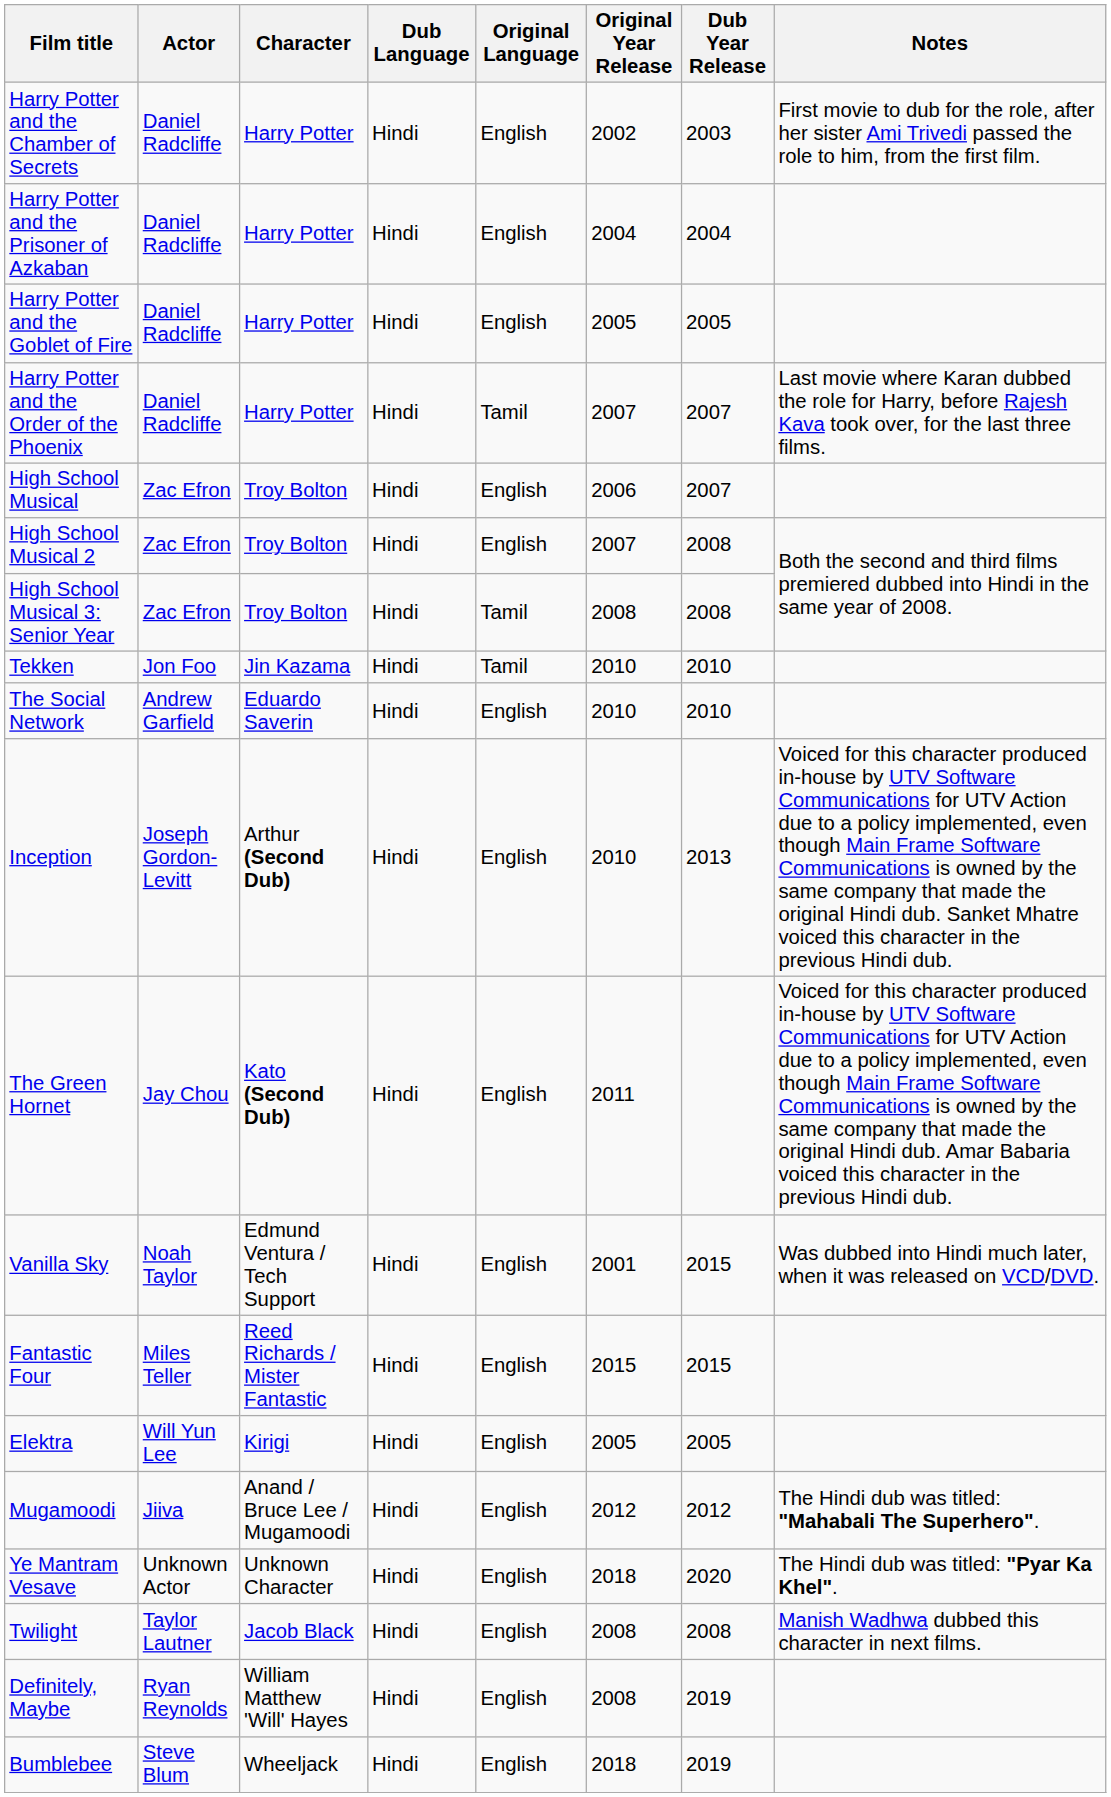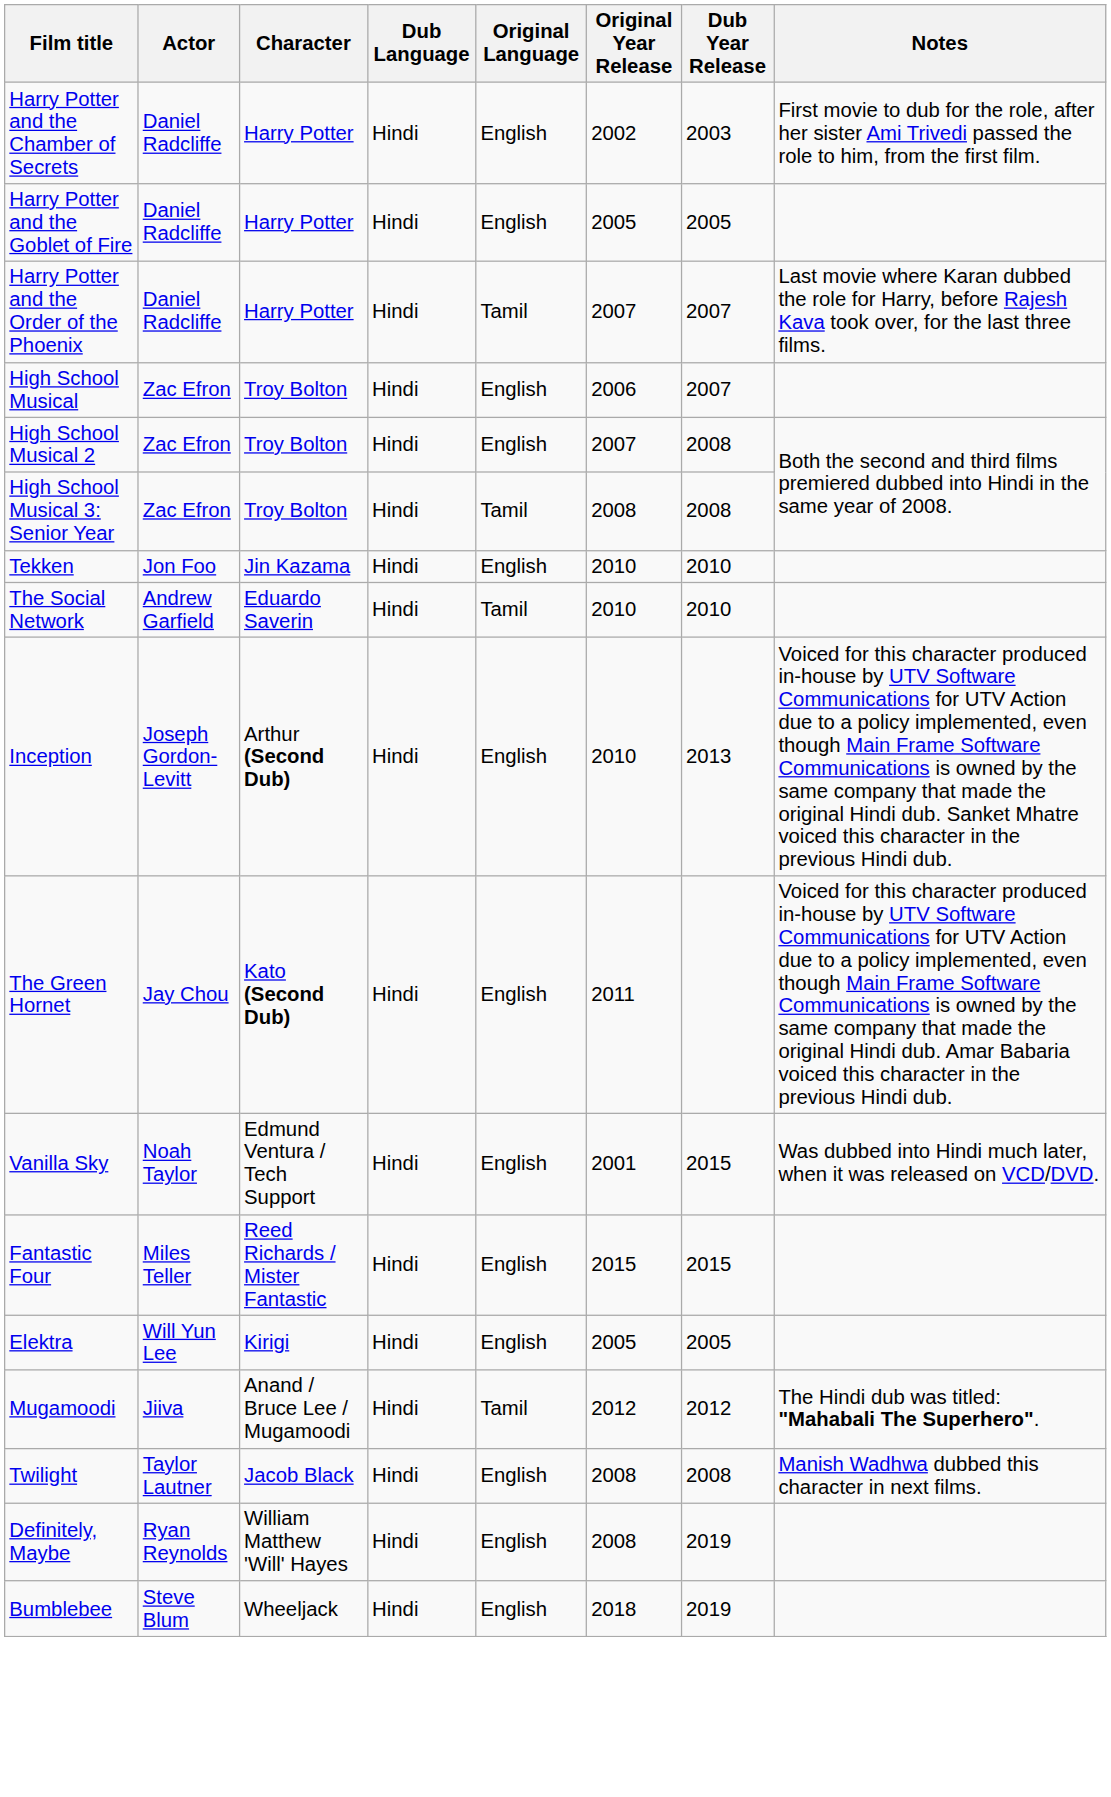 <table class="wikitable">
 <tr>
 <th>Film title</th>
 <th>Actor</th>
 <th>Character</th>
 <th>Dub Language</th>
 <th>Original Language</th>
 <th>Original Year Release</th>
 <th>Dub Year Release</th>
 <th>Notes</th>
 </tr>
 <tr>
 <td><a href='#'>Harry Potter and the Chamber of Secrets</a></td>
 <td><a href='#'>Daniel Radcliffe</a></td>
 <td><a href='#'>Harry Potter</a></td>
 <td>Hindi</td>
 <td>English</td>
 <td>2002</td>
 <td>2003</td>
 <td>First movie to dub for the role, after her sister <a href='#'>Ami Trivedi</a> passed the role to him, from the first film.</td>
-</tr>
-<tr>
-<td><a href='#'>Harry Potter and the Prisoner of Azkaban</a></td>
-<td><a href='#'>Daniel Radcliffe</a></td>
-<td><a href='#'>Harry Potter</a></td>
-<td>Hindi</td>
-<td>English</td>
-<td>2004</td>
-<td>2004</td>
-<td></td>
 </tr>
 <tr>
 <td><a href='#'>Harry Potter and the Goblet of Fire</a></td>
 <td><a href='#'>Daniel Radcliffe</a></td>
 <td><a href='#'>Harry Potter</a></td>
 <td>Hindi</td>
 <td>English</td>
 <td>2005</td>
 <td>2005</td>
 <td></td>
 </tr>
 <tr>
 <td><a href='#'>Harry Potter and the Order of the Phoenix</a></td>
 <td><a href='#'>Daniel Radcliffe</a></td>
 <td><a href='#'>Harry Potter</a></td>
 <td>Hindi</td>
 <td>Tamil</td>
 <td>2007</td>
 <td>2007</td>
 <td>Last movie where Karan dubbed the role for Harry, before <a href='#'>Rajesh Kava</a> took over, for the last three films.</td>
 </tr>
 <tr>
 <td><a href='#'>High School Musical</a></td>
 <td><a href='#'>Zac Efron</a></td>
 <td><a href='#'>Troy Bolton</a></td>
 <td>Hindi</td>
 <td>English</td>
 <td>2006</td>
 <td>2007</td>
 <td></td>
 </tr>
 <tr>
 <td><a href='#'>High School Musical 2</a></td>
 <td><a href='#'>Zac Efron</a></td>
 <td><a href='#'>Troy Bolton</a></td>
 <td>Hindi</td>
 <td>English</td>
 <td>2007</td>
 <td>2008</td>
 <td rowspan="2">Both the second and third films premiered dubbed into Hindi in the same year of 2008.</td>
 </tr>
 <tr>
 <td><a href='#'>High School Musical 3: Senior Year</a></td>
 <td><a href='#'>Zac Efron</a></td>
 <td><a href='#'>Troy Bolton</a></td>
 <td>Hindi</td>
 <td>Tamil</td>
 <td>2008</td>
 <td>2008</td>
 </tr>
 <tr>
 <td><a href='#'>Tekken</a></td>
 <td><a href='#'>Jon Foo</a></td>
 <td><a href='#'>Jin Kazama</a></td>
 <td>Hindi</td>
-<td>Tamil</td>
+<td>English</td>
 <td>2010</td>
 <td>2010</td>
 <td></td>
 </tr>
 <tr>
 <td><a href='#'>The Social Network</a></td>
 <td><a href='#'>Andrew Garfield</a></td>
 <td><a href='#'>Eduardo Saverin</a></td>
 <td>Hindi</td>
-<td>English</td>
+<td>Tamil</td>
 <td>2010</td>
 <td>2010</td>
 <td></td>
 </tr>
 <tr>
 <td><a href='#'>Inception</a></td>
 <td><a href='#'>Joseph Gordon-Levitt</a></td>
 <td>Arthur <br> <strong>(Second Dub)</strong></td>
 <td>Hindi</td>
 <td>English</td>
 <td>2010</td>
 <td>2013</td>
 <td>Voiced for this character produced in-house by <a href='#'>UTV Software Communications</a> for UTV Action due to a policy implemented, even though <a href='#'>Main Frame Software Communications</a> is owned by the same company that made the original Hindi dub. Sanket Mhatre voiced this character in the previous Hindi dub.</td>
 </tr>
 <tr>
 <td><a href='#'>The Green Hornet</a></td>
 <td><a href='#'>Jay Chou</a></td>
 <td><a href='#'>Kato</a> <br> <strong>(Second Dub)</strong></td>
 <td>Hindi</td>
 <td>English</td>
 <td>2011</td>
 <td></td>
 <td>Voiced for this character produced in-house by <a href='#'>UTV Software Communications</a> for UTV Action due to a policy implemented, even though <a href='#'>Main Frame Software Communications</a> is owned by the same company that made the original Hindi dub. Amar Babaria voiced this character in the previous Hindi dub.</td>
 </tr>
 <tr>
 <td><a href='#'>Vanilla Sky</a></td>
 <td><a href='#'>Noah Taylor</a></td>
 <td>Edmund Ventura / Tech Support</td>
 <td>Hindi</td>
 <td>English</td>
 <td>2001</td>
 <td>2015</td>
 <td>Was dubbed into Hindi much later, when it was released on <a href='#'>VCD</a>/<a href='#'>DVD</a>.</td>
 </tr>
 <tr>
 <td><a href='#'>Fantastic Four</a></td>
 <td><a href='#'>Miles Teller</a></td>
 <td><a href='#'>Reed Richards / Mister Fantastic</a></td>
 <td>Hindi</td>
 <td>English</td>
 <td>2015</td>
 <td>2015</td>
 <td></td>
 </tr>
 <tr>
 <td><a href='#'>Elektra</a></td>
 <td><a href='#'>Will Yun Lee</a></td>
 <td><a href='#'>Kirigi</a></td>
 <td>Hindi</td>
 <td>English</td>
 <td>2005</td>
 <td>2005</td>
 <td></td>
 </tr>
 <tr>
 <td><a href='#'>Mugamoodi</a></td>
 <td><a href='#'>Jiiva</a></td>
 <td>Anand / Bruce Lee / Mugamoodi</td>
 <td>Hindi</td>
-<td>English</td>
+<td>Tamil</td>
 <td>2012</td>
 <td>2012</td>
 <td>The Hindi dub was titled: <strong>"Mahabali The Superhero"</strong>.</td>
-</tr>
-<tr>
-<td><a href='#'>Ye Mantram Vesave</a></td>
-<td>Unknown Actor</td>
-<td>Unknown Character</td>
-<td>Hindi</td>
-<td>English</td>
-<td>2018</td>
-<td>2020</td>
-<td>The Hindi dub was titled: <strong>"Pyar Ka Khel"</strong>.</td>
 </tr>
 <tr>
 <td><a href='#'>Twilight</a></td>
 <td><a href='#'>Taylor Lautner</a></td>
 <td><a href='#'>Jacob Black</a></td>
 <td>Hindi</td>
 <td>English</td>
 <td>2008</td>
 <td>2008</td>
 <td><a href='#'>Manish Wadhwa</a> dubbed this character in next films.</td>
 </tr>
 <tr>
 <td><a href='#'>Definitely, Maybe</a></td>
 <td><a href='#'>Ryan Reynolds</a></td>
 <td>William Matthew 'Will' Hayes</td>
 <td>Hindi</td>
 <td>English</td>
 <td>2008</td>
 <td>2019</td>
 <td></td>
 </tr>
 <tr>
 <td><a href='#'>Bumblebee</a></td>
 <td><a href='#'>Steve Blum</a></td>
 <td>Wheeljack</td>
 <td>Hindi</td>
 <td>English</td>
 <td>2018</td>
 <td>2019</td>
 <td></td>
 </tr>
 <tr>
 </tr>
 </table>
